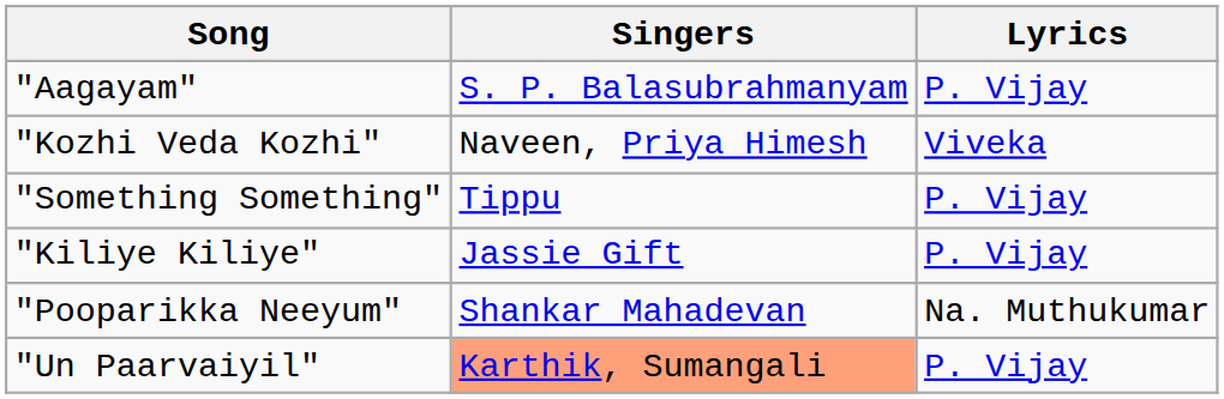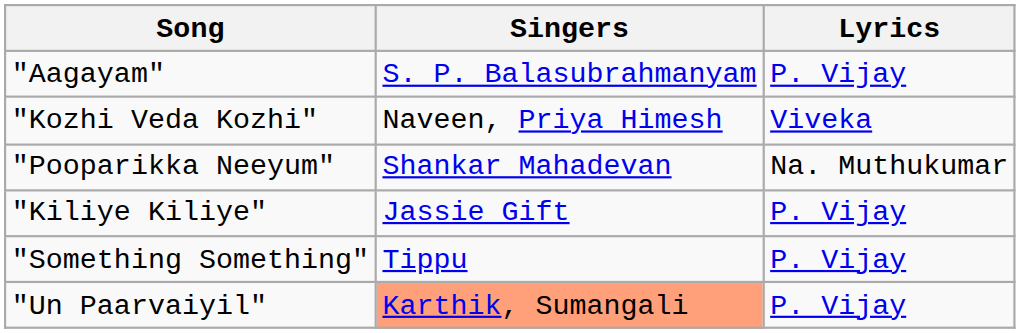 <table class="wikitable">
 <tr>
 <th>Song</th>
 <th>Singers</th>
 <th>Lyrics</th>
 </tr>
 <tr>
 <td>"Aagayam"</td>
 <td><a href='#'>S. P. Balasubrahmanyam</a></td>
 <td><a href='#'>P. Vijay</a></td>
 </tr>
 <tr>
 <td>"Kozhi Veda Kozhi"</td>
 <td>Naveen, <a href='#'>Priya Himesh</a></td>
 <td><a href='#'>Viveka</a></td>
 </tr>
 <tr>
-<td>"Something Something"</td>
-<td><a href='#'>Tippu</a></td>
-<td><a href='#'>P. Vijay</a></td>
+<td>"Pooparikka Neeyum"</td>
+<td><a href='#'>Shankar Mahadevan</a></td>
+<td>Na. Muthukumar</td>
 </tr>
 <tr>
 <td>"Kiliye Kiliye"</td>
 <td><a href='#'>Jassie Gift</a></td>
 <td><a href='#'>P. Vijay</a></td>
 </tr>
 <tr>
-<td>"Pooparikka Neeyum"</td>
-<td><a href='#'>Shankar Mahadevan</a></td>
-<td>Na. Muthukumar</td>
+<td>"Something Something"</td>
+<td><a href='#'>Tippu</a></td>
+<td><a href='#'>P. Vijay</a></td>
 </tr>
 <tr>
 <td>"Un Paarvaiyil"</td>
 <td style="background: lightsalmon;"><a href='#'>Karthik</a>, Sumangali</td>
 <td><a href='#'>P. Vijay</a></td>
 </tr>
 </table>
